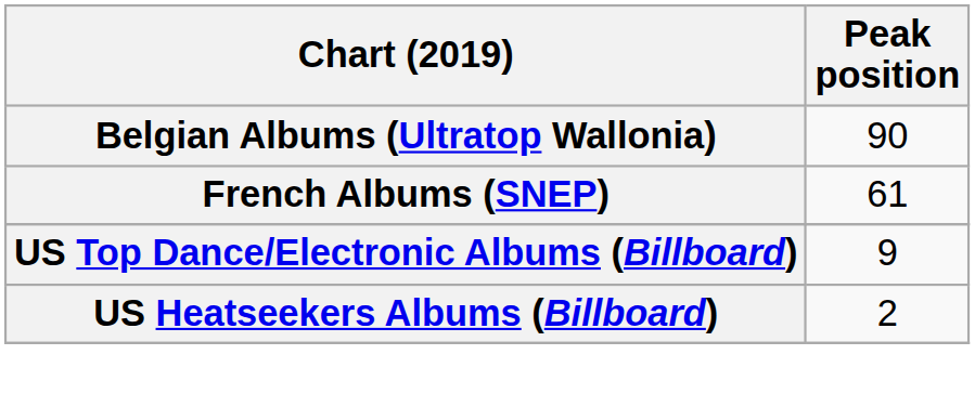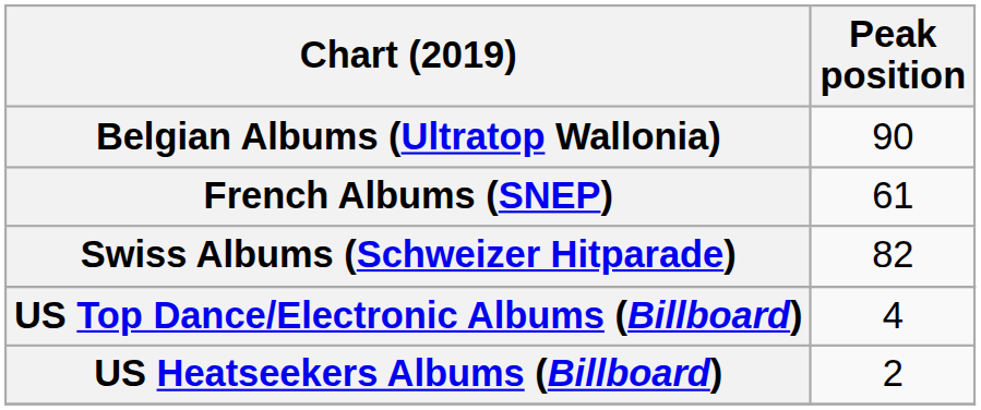 <table class="wikitable sortable plainrowheaders" style="text-align:center">
 <tr>
 <th scope="col">Chart (2019)</th>
 <th scope="col">Peak<br>position</th>
 </tr>
 <tr>
 <th scope="row">Belgian Albums (<a href='#'>Ultratop</a> Wallonia)</th>
 <td>90</td>
 </tr>
 <tr>
 <th scope="row">French Albums (<a href='#'>SNEP</a>)</th>
 <td>61</td>
 </tr>
 <tr>
+<th scope="row">Swiss Albums (<a href='#'>Schweizer Hitparade</a>)</th>
+<td>82</td>
+</tr>
+<tr>
 </tr>
 <tr>
 </tr>
 <tr>
 <th scope="row">US <a href='#'>Top Dance/Electronic Albums</a> (<a href='#'><em>Billboard</em></a>)</th>
-<td>9</td>
+<td>4</td>
 </tr>
 <tr>
 <th scope="row">US <a href='#'>Heatseekers Albums</a> (<a href='#'><em>Billboard</em></a>)</th>
 <td>2</td>
 </tr>
 <tr>
 </tr>
 </table>
